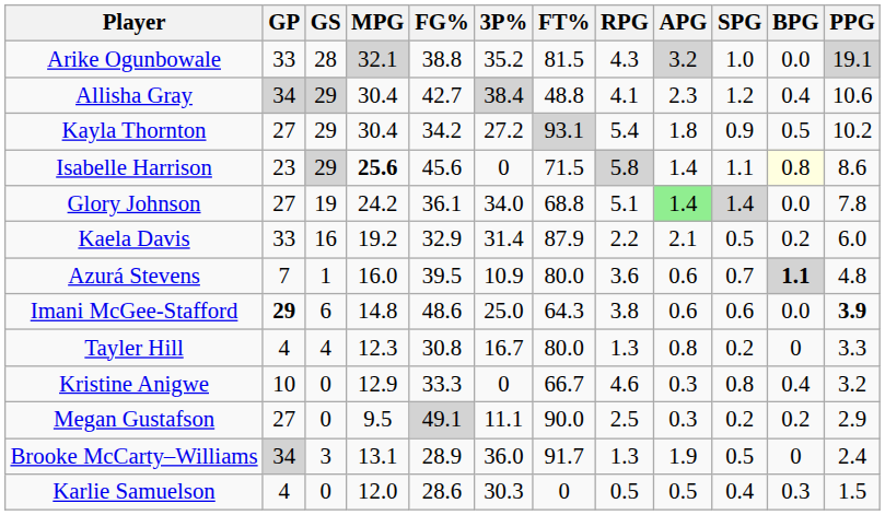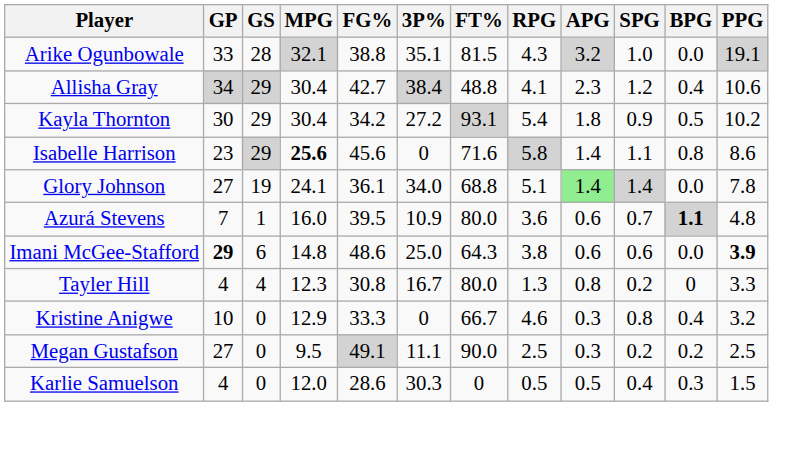 <table class="wikitable sortable" style="text-align:center;">
 <tr>
 <th style=>Player</th>
 <th style=>GP</th>
 <th style=>GS</th>
 <th style=>MPG</th>
 <th style=>FG%</th>
 <th style=>3P%</th>
 <th style=>FT%</th>
 <th style=>RPG</th>
 <th style=>APG</th>
 <th style=>SPG</th>
 <th style=>BPG</th>
 <th style=>PPG</th>
 </tr>
 <tr>
 <td><a href='#'>Arike Ogunbowale</a></td>
 <td>33</td>
 <td>28</td>
 <td style="background:#D3D3D3;">32.1</td>
 <td>38.8</td>
-<td>35.2</td>
+<td>35.1</td>
 <td>81.5</td>
 <td>4.3</td>
 <td style="background:#D3D3D3;">3.2</td>
 <td>1.0</td>
 <td>0.0</td>
 <td style="background:#D3D3D3;">19.1</td>
 </tr>
 <tr>
 <td><a href='#'>Allisha Gray</a></td>
 <td style="background:#D3D3D3;">34</td>
 <td style="background:#D3D3D3;">29</td>
 <td>30.4</td>
 <td>42.7</td>
 <td style="background:#D3D3D3;">38.4</td>
 <td>48.8</td>
 <td>4.1</td>
 <td>2.3</td>
 <td>1.2</td>
 <td>0.4</td>
 <td>10.6</td>
 </tr>
 <tr>
 <td><a href='#'>Kayla Thornton</a></td>
-<td>27</td>
+<td>30</td>
 <td>29</td>
 <td>30.4</td>
 <td>34.2</td>
 <td>27.2</td>
 <td style="background:#D3D3D3;">93.1</td>
 <td>5.4</td>
 <td>1.8</td>
 <td>0.9</td>
 <td>0.5</td>
 <td>10.2</td>
 </tr>
 <tr>
 <td><a href='#'>Isabelle Harrison</a></td>
 <td>23</td>
 <td style="background:#D3D3D3;">29</td>
 <td><strong>25.6</strong></td>
 <td>45.6</td>
 <td>0</td>
-<td>71.5</td>
+<td>71.6</td>
 <td style="background:#D3D3D3;">5.8</td>
 <td>1.4</td>
 <td>1.1</td>
-<td style="background: lightyellow;">0.8</td>
+<td>0.8</td>
 <td>8.6</td>
 </tr>
 <tr>
 <td><a href='#'>Glory Johnson</a></td>
 <td>27</td>
 <td>19</td>
-<td>24.2</td>
+<td>24.1</td>
 <td>36.1</td>
 <td>34.0</td>
 <td>68.8</td>
 <td>5.1</td>
 <td style="background: lightgreen;">1.4</td>
 <td style="background:#D3D3D3;">1.4</td>
 <td>0.0</td>
 <td>7.8</td>
-</tr>
-<tr>
-<td><a href='#'>Kaela Davis</a></td>
-<td>33</td>
-<td>16</td>
-<td>19.2</td>
-<td>32.9</td>
-<td>31.4</td>
-<td>87.9</td>
-<td>2.2</td>
-<td>2.1</td>
-<td>0.5</td>
-<td>0.2</td>
-<td>6.0</td>
 </tr>
 <tr>
 <td><a href='#'>Azurá Stevens</a></td>
 <td>7</td>
 <td>1</td>
 <td>16.0</td>
 <td>39.5</td>
 <td>10.9</td>
 <td>80.0</td>
 <td>3.6</td>
 <td>0.6</td>
 <td>0.7</td>
 <td style="background:#D3D3D3;"><strong>1.1</strong></td>
 <td>4.8</td>
 </tr>
 <tr>
 <td><a href='#'>Imani McGee-Stafford</a></td>
 <td><strong>29</strong></td>
 <td>6</td>
 <td>14.8</td>
 <td>48.6</td>
 <td>25.0</td>
 <td>64.3</td>
 <td>3.8</td>
 <td>0.6</td>
 <td>0.6</td>
 <td>0.0</td>
 <td><strong>3.9</strong></td>
 </tr>
 <tr>
 <td><a href='#'>Tayler Hill</a></td>
 <td>4</td>
 <td>4</td>
 <td>12.3</td>
 <td>30.8</td>
 <td>16.7</td>
 <td>80.0</td>
 <td>1.3</td>
 <td>0.8</td>
 <td>0.2</td>
 <td>0</td>
 <td>3.3</td>
 </tr>
 <tr>
 <td><a href='#'>Kristine Anigwe</a></td>
 <td>10</td>
 <td>0</td>
 <td>12.9</td>
 <td>33.3</td>
 <td>0</td>
 <td>66.7</td>
 <td>4.6</td>
 <td>0.3</td>
 <td>0.8</td>
 <td>0.4</td>
 <td>3.2</td>
 </tr>
 <tr>
 <td><a href='#'>Megan Gustafson</a></td>
 <td>27</td>
 <td>0</td>
 <td>9.5</td>
 <td style="background:#D3D3D3;">49.1</td>
 <td>11.1</td>
 <td>90.0</td>
 <td>2.5</td>
 <td>0.3</td>
 <td>0.2</td>
 <td>0.2</td>
-<td>2.9</td>
-</tr>
-<tr>
-<td><a href='#'>Brooke McCarty–Williams</a></td>
-<td style="background:#D3D3D3;">34</td>
-<td>3</td>
-<td>13.1</td>
-<td>28.9</td>
-<td>36.0</td>
-<td>91.7</td>
-<td>1.3</td>
-<td>1.9</td>
-<td>0.5</td>
-<td>0</td>
-<td>2.4</td>
+<td>2.5</td>
 </tr>
 <tr>
 <td><a href='#'>Karlie Samuelson</a></td>
 <td>4</td>
 <td>0</td>
 <td>12.0</td>
 <td>28.6</td>
 <td>30.3</td>
 <td>0</td>
 <td>0.5</td>
 <td>0.5</td>
 <td>0.4</td>
 <td>0.3</td>
 <td>1.5</td>
 </tr>
 </table>
